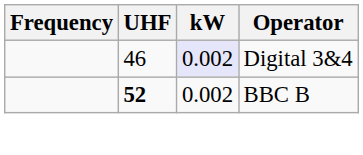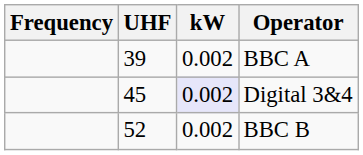 <table class="wikitable sortable">
 <tr>
 <th>Frequency</th>
 <th>UHF</th>
 <th>kW</th>
 <th>Operator</th>
 </tr>
 <tr>
 <td></td>
-<td>46</td>
+<td>39</td>
+<td>0.002</td>
+<td>BBC A</td>
+</tr>
+<tr>
+<td></td>
+<td>45</td>
 <td style="background: lavender;">0.002</td>
 <td>Digital 3&4</td>
 </tr>
 <tr>
 <td></td>
-<td><strong>52</strong></td>
+<td>52</td>
 <td>0.002</td>
 <td>BBC B</td>
 </tr>
 </table>
